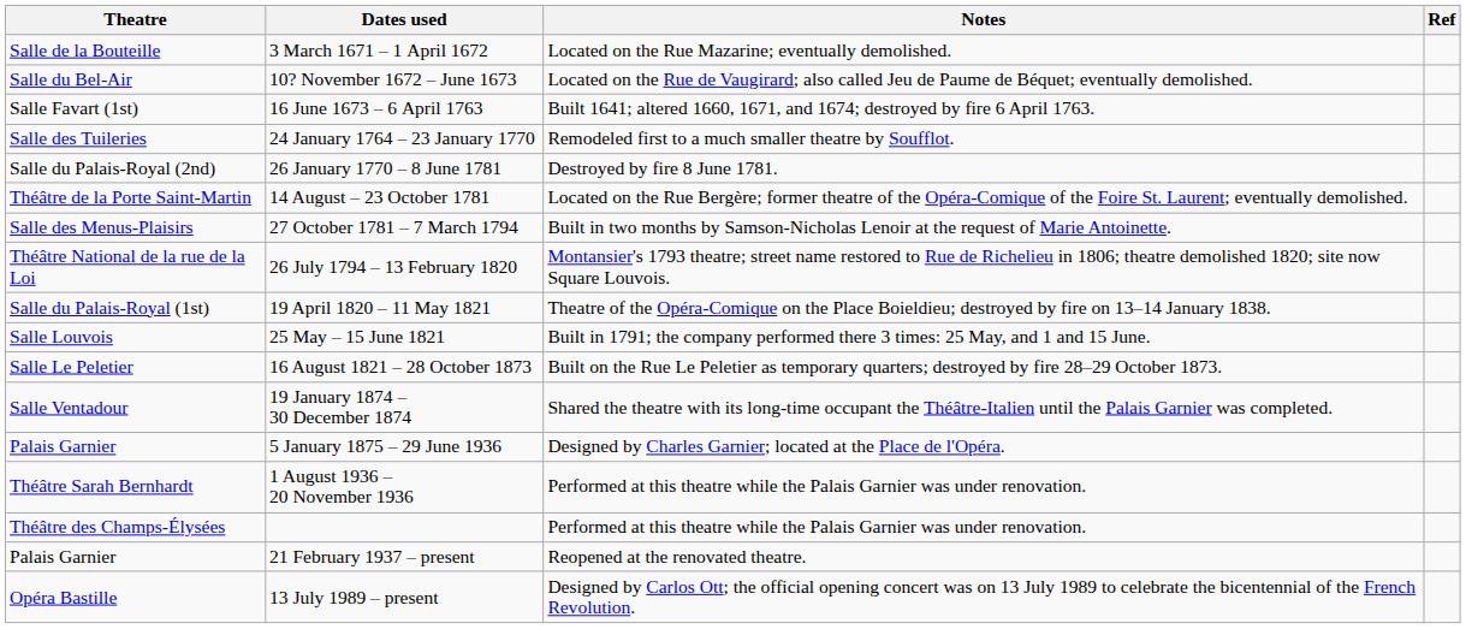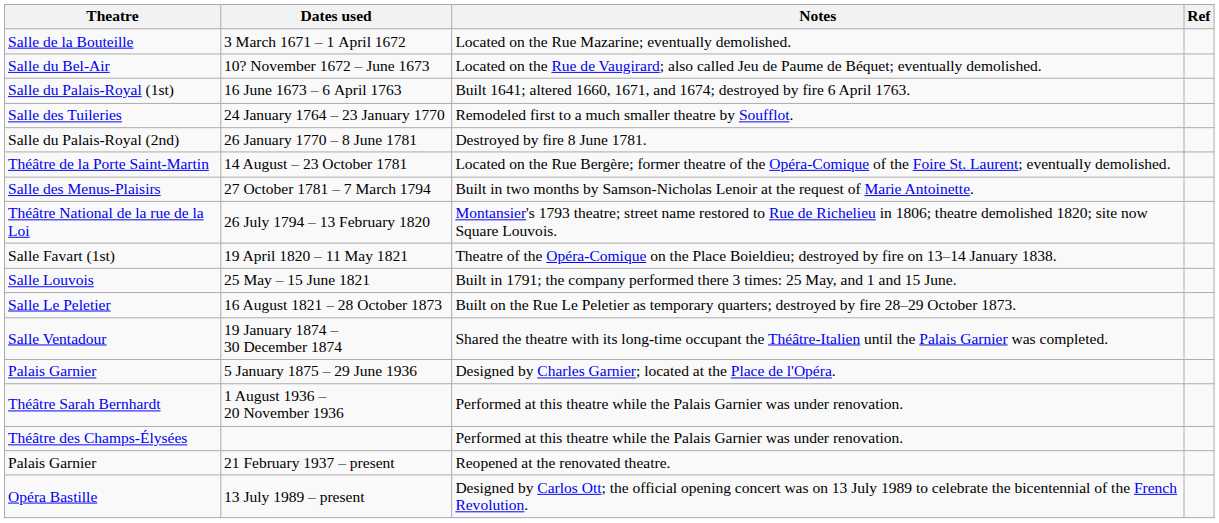 <table class=wikitable align="center">
 <tr>
 <th>Theatre</th>
 <th>Dates used</th>
 <th>Notes</th>
 <th>Ref</th>
 </tr>
 <tr>
 <td><a href='#'>Salle de la Bouteille</a></td>
 <td>3 March 1671 – 1 April 1672</td>
 <td>Located on the Rue Mazarine; eventually demolished.</td>
 <td></td>
 </tr>
 <tr>
 <td><a href='#'>Salle du Bel-Air</a></td>
 <td>10? November 1672 – June 1673</td>
 <td>Located on the <a href='#'>Rue de Vaugirard</a>; also called Jeu de Paume de Béquet; eventually demolished.</td>
 <td></td>
 </tr>
 <tr>
-<td>Salle Favart (1st)</td>
+<td><a href='#'>Salle du Palais-Royal</a> (1st)</td>
 <td>16 June 1673 – 6 April 1763</td>
 <td>Built 1641; altered 1660, 1671, and 1674; destroyed by fire 6 April 1763.</td>
 <td></td>
 </tr>
 <tr>
 <td><a href='#'>Salle des Tuileries</a></td>
 <td>24 January 1764 – 23 January 1770</td>
 <td>Remodeled first to a much smaller theatre by <a href='#'>Soufflot</a>.</td>
 <td></td>
 </tr>
 <tr>
 <td>Salle du Palais-Royal (2nd)</td>
 <td>26 January 1770 – 8 June 1781</td>
 <td>Destroyed by fire 8 June 1781.</td>
 <td></td>
 </tr>
 <tr>
 <td><a href='#'>Théâtre de la Porte Saint-Martin</a></td>
 <td>14 August – 23 October 1781</td>
 <td>Located on the Rue Bergère; former theatre of the <a href='#'>Opéra-Comique</a> of the <a href='#'>Foire St. Laurent</a>; eventually demolished.</td>
 <td></td>
 </tr>
 <tr>
 <td><a href='#'>Salle des Menus-Plaisirs</a></td>
 <td>27 October 1781 – 7 March 1794</td>
 <td>Built in two months by Samson-Nicholas Lenoir at the request of <a href='#'>Marie Antoinette</a>.</td>
 <td></td>
 </tr>
 <tr>
 <td><a href='#'>Théâtre National de la rue de la Loi</a></td>
 <td>26 July 1794 – 13 February 1820</td>
 <td><a href='#'>Montansier</a>'s 1793 theatre; street name restored to <a href='#'>Rue de Richelieu</a> in 1806; theatre demolished 1820; site now Square Louvois.</td>
 <td></td>
 </tr>
 <tr>
-<td><a href='#'>Salle du Palais-Royal</a> (1st)</td>
+<td>Salle Favart (1st)</td>
 <td>19 April 1820 – 11 May 1821</td>
 <td>Theatre of the <a href='#'>Opéra-Comique</a> on the Place Boieldieu; destroyed by fire on 13–14 January 1838.</td>
 <td></td>
 </tr>
 <tr>
 <td><a href='#'>Salle Louvois</a></td>
 <td>25 May – 15 June 1821</td>
 <td>Built in 1791; the company performed there 3 times: 25 May, and 1 and 15 June.</td>
 <td></td>
 </tr>
 <tr>
 <td><a href='#'>Salle Le Peletier</a></td>
 <td>16 August 1821 – 28 October 1873</td>
 <td>Built on the Rue Le Peletier as temporary quarters; destroyed by fire 28–29 October 1873.</td>
 <td></td>
 </tr>
 <tr>
 <td><a href='#'>Salle Ventadour</a></td>
 <td>19 January 1874 – 30 December 1874</td>
 <td>Shared the theatre with its long-time occupant the <a href='#'>Théâtre-Italien</a> until the <a href='#'>Palais Garnier</a> was completed.</td>
 <td></td>
 </tr>
 <tr>
 <td><a href='#'>Palais Garnier</a></td>
 <td>5 January 1875 – 29 June 1936</td>
 <td>Designed by <a href='#'>Charles Garnier</a>; located at the <a href='#'>Place de l'Opéra</a>.</td>
 <td></td>
 </tr>
 <tr>
 <td><a href='#'>Théâtre Sarah&nbsp;Bernhardt</a></td>
 <td>1 August 1936 – 20 November 1936</td>
 <td>Performed at this theatre while the Palais Garnier was under renovation.</td>
 <td></td>
 </tr>
 <tr>
 <td><a href='#'>Théâtre des Champs-Élysées</a></td>
 <td></td>
 <td>Performed at this theatre while the Palais Garnier was under renovation.</td>
 <td></td>
 </tr>
 <tr>
 <td>Palais Garnier</td>
 <td>21 February 1937 – present</td>
 <td>Reopened at the renovated theatre.</td>
 <td></td>
 </tr>
 <tr>
 <td><a href='#'>Opéra Bastille</a></td>
 <td>13 July 1989 – present</td>
 <td>Designed by <a href='#'>Carlos Ott</a>; the official opening concert was on 13 July 1989 to celebrate the bicentennial of the <a href='#'>French Revolution</a>.</td>
 <td></td>
 </tr>
 </table>
